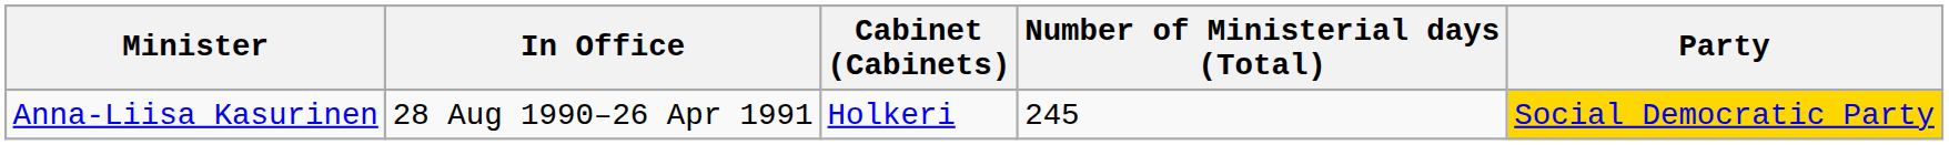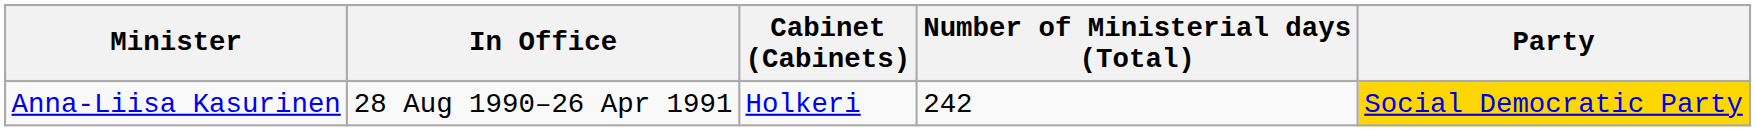 <table class="wikitable">
 <tr>
 <th>Minister</th>
 <th>In Office</th>
 <th>Cabinet<br>(Cabinets)</th>
 <th>Number of Ministerial days <br>(Total)</th>
 <th>Party</th>
 </tr>
 <tr>
 <td><a href='#'>Anna-Liisa Kasurinen</a></td>
 <td>28 Aug 1990–26 Apr 1991</td>
 <td><a href='#'>Holkeri</a></td>
-<td>245</td>
+<td>242</td>
 <td style="background: gold;"><a href='#'>Social Democratic Party</a></td>
 </tr>
 </table>
